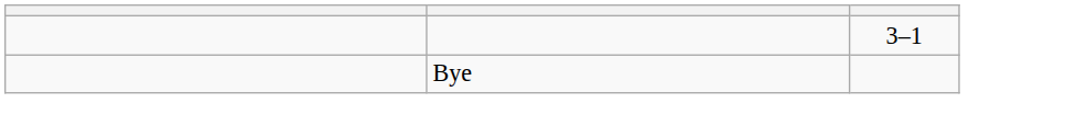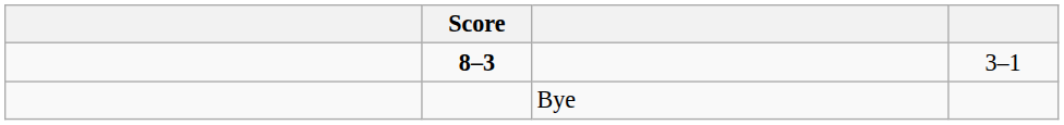 <table class="wikitable" style="text-align: center; ">
 <tr>
 <th align="right" width="270"></th>
+<th width="65">Score</th>
 <th align="left" width="270"></th>
 <th width="65"></th>
 </tr>
 <tr>
 <td align="left"><strong></strong></td>
+<td><strong>8–3</strong></td>
 <td align="left"></td>
 <td>3–1 <strong></strong></td>
 </tr>
 <tr>
 <td align="left"><strong></strong></td>
+<td></td>
 <td align="left">Bye</td>
 <td></td>
 </tr>
 </table>
